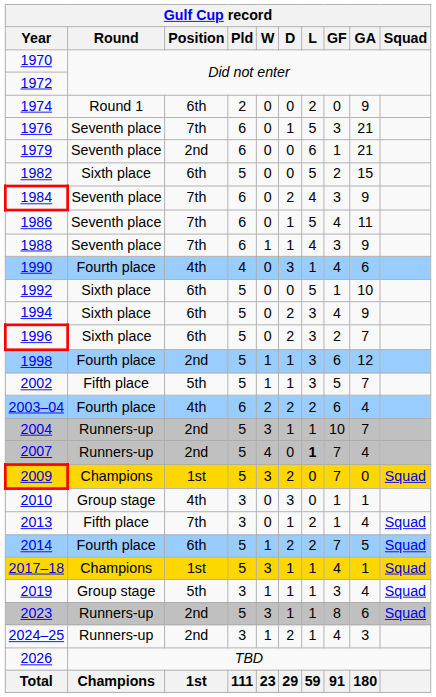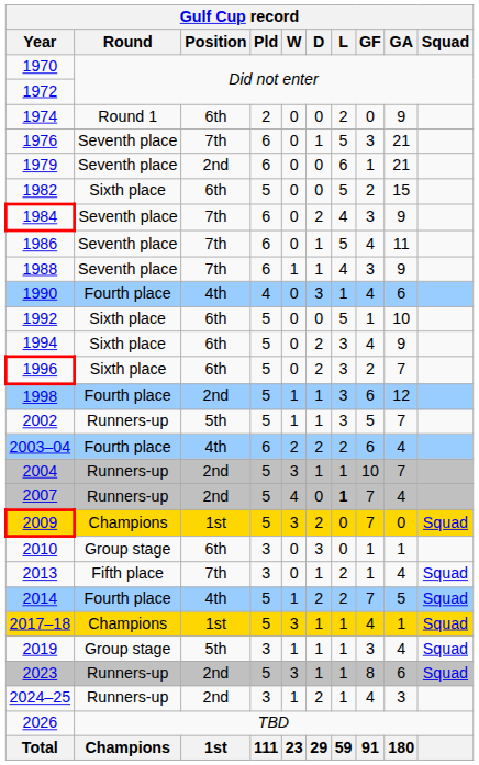 <table class="wikitable" style="text-align: center;">
 <tr>
 <th colspan="10"><a href='#'>Gulf Cup</a> record</th>
 </tr>
 <tr>
 <th>Year</th>
 <th>Round</th>
 <th>Position</th>
 <th>Pld</th>
 <th>W</th>
 <th>D</th>
 <th>L</th>
 <th>GF</th>
 <th>GA</th>
 <th>Squad</th>
 </tr>
 <tr>
 <td> <a href='#'>1970</a></td>
 <td colspan="9" rowspan="2"><em>Did not enter</em></td>
 </tr>
 <tr>
 <td> <a href='#'>1972</a></td>
 </tr>
 <tr>
 <td> <a href='#'>1974</a></td>
 <td>Round 1</td>
 <td>6th</td>
 <td>2</td>
 <td>0</td>
 <td>0</td>
 <td>2</td>
 <td>0</td>
 <td>9</td>
 <td></td>
 </tr>
 <tr>
 <td> <a href='#'>1976</a></td>
 <td>Seventh place</td>
 <td>7th</td>
 <td>6</td>
 <td>0</td>
 <td>1</td>
 <td>5</td>
 <td>3</td>
 <td>21</td>
 <td></td>
 </tr>
 <tr>
 <td> <a href='#'>1979</a></td>
 <td>Seventh place</td>
 <td>2nd</td>
 <td>6</td>
 <td>0</td>
 <td>0</td>
 <td>6</td>
 <td>1</td>
 <td>21</td>
 <td></td>
 </tr>
 <tr>
 <td> <a href='#'>1982</a></td>
 <td>Sixth place</td>
 <td>6th</td>
 <td>5</td>
 <td>0</td>
 <td>0</td>
 <td>5</td>
 <td>2</td>
 <td>15</td>
 <td></td>
 </tr>
 <tr>
 <td style="border: 3px solid red"> <a href='#'>1984</a></td>
 <td>Seventh place</td>
 <td>7th</td>
 <td>6</td>
 <td>0</td>
 <td>2</td>
 <td>4</td>
 <td>3</td>
 <td>9</td>
 <td></td>
 </tr>
 <tr>
 <td> <a href='#'>1986</a></td>
 <td>Seventh place</td>
 <td>7th</td>
 <td>6</td>
 <td>0</td>
 <td>1</td>
 <td>5</td>
 <td>4</td>
 <td>11</td>
 <td></td>
 </tr>
 <tr>
 <td> <a href='#'>1988</a></td>
 <td>Seventh place</td>
 <td>7th</td>
 <td>6</td>
 <td>1</td>
 <td>1</td>
 <td>4</td>
 <td>3</td>
 <td>9</td>
 <td></td>
 </tr>
 <tr bgcolor=#9acdff>
 <td> <a href='#'>1990</a></td>
 <td>Fourth place</td>
 <td>4th</td>
 <td>4</td>
 <td>0</td>
 <td>3</td>
 <td>1</td>
 <td>4</td>
 <td>6</td>
 <td></td>
 </tr>
 <tr>
 <td> <a href='#'>1992</a></td>
 <td>Sixth place</td>
 <td>6th</td>
 <td>5</td>
 <td>0</td>
 <td>0</td>
 <td>5</td>
 <td>1</td>
 <td>10</td>
 <td></td>
 </tr>
 <tr>
 <td> <a href='#'>1994</a></td>
 <td>Sixth place</td>
 <td>6th</td>
 <td>5</td>
 <td>0</td>
 <td>2</td>
 <td>3</td>
 <td>4</td>
 <td>9</td>
 <td></td>
 </tr>
 <tr>
 <td style="border: 3px solid red"> <a href='#'>1996</a></td>
 <td>Sixth place</td>
 <td>6th</td>
 <td>5</td>
 <td>0</td>
 <td>2</td>
 <td>3</td>
 <td>2</td>
 <td>7</td>
 <td></td>
 </tr>
 <tr bgcolor=#9acdff>
 <td> <a href='#'>1998</a></td>
 <td>Fourth place</td>
 <td>2nd</td>
 <td>5</td>
 <td>1</td>
 <td>1</td>
 <td>3</td>
 <td>6</td>
 <td>12</td>
 <td></td>
 </tr>
 <tr>
 <td> <a href='#'>2002</a></td>
-<td>Fifth place</td>
+<td>Runners-up</td>
 <td>5th</td>
 <td>5</td>
 <td>1</td>
 <td>1</td>
 <td>3</td>
 <td>5</td>
 <td>7</td>
 <td></td>
 </tr>
 <tr bgcolor=#9acdff>
 <td> <a href='#'>2003–04</a></td>
 <td>Fourth place</td>
 <td>4th</td>
 <td>6</td>
 <td>2</td>
 <td>2</td>
 <td>2</td>
 <td>6</td>
 <td>4</td>
 <td></td>
 </tr>
 <tr bgcolor=silver>
 <td> <a href='#'>2004</a></td>
 <td>Runners-up</td>
 <td>2nd</td>
 <td>5</td>
 <td>3</td>
 <td>1</td>
 <td>1</td>
 <td>10</td>
 <td>7</td>
 <td></td>
 </tr>
 <tr bgcolor=silver>
 <td> <a href='#'>2007</a></td>
 <td>Runners-up</td>
 <td>2nd</td>
 <td>5</td>
 <td>4</td>
 <td>0</td>
 <td><strong>1</strong></td>
 <td>7</td>
 <td>4</td>
 <td></td>
 </tr>
 <tr bgcolor=gold>
 <td style="border: 3px solid red"> <a href='#'>2009</a></td>
 <td>Champions</td>
 <td>1st</td>
 <td>5</td>
 <td>3</td>
 <td>2</td>
 <td>0</td>
 <td>7</td>
 <td>0</td>
 <td><a href='#'>Squad</a></td>
 </tr>
 <tr>
 <td> <a href='#'>2010</a></td>
 <td>Group stage</td>
-<td>4th</td>
+<td>6th</td>
 <td>3</td>
 <td>0</td>
 <td>3</td>
 <td>0</td>
 <td>1</td>
 <td>1</td>
 <td></td>
 </tr>
 <tr>
 <td> <a href='#'>2013</a></td>
 <td>Fifth place</td>
 <td>7th</td>
 <td>3</td>
 <td>0</td>
 <td>1</td>
 <td>2</td>
 <td>1</td>
 <td>4</td>
 <td><a href='#'>Squad</a></td>
 </tr>
 <tr bgcolor=#9acdff>
 <td> <a href='#'>2014</a></td>
 <td>Fourth place</td>
-<td>6th</td>
+<td>4th</td>
 <td>5</td>
 <td>1</td>
 <td>2</td>
 <td>2</td>
 <td>7</td>
 <td>5</td>
 <td><a href='#'>Squad</a></td>
 </tr>
 <tr bgcolor=gold>
 <td> <a href='#'>2017–18</a></td>
 <td>Champions</td>
 <td>1st</td>
 <td>5</td>
 <td>3</td>
 <td>1</td>
 <td>1</td>
 <td>4</td>
 <td>1</td>
 <td><a href='#'>Squad</a></td>
 </tr>
 <tr>
 <td> <a href='#'>2019</a></td>
 <td>Group stage</td>
 <td>5th</td>
 <td>3</td>
 <td>1</td>
 <td>1</td>
 <td>1</td>
 <td>3</td>
 <td>4</td>
 <td><a href='#'>Squad</a></td>
 </tr>
 <tr bgcolor=silver>
 <td> <a href='#'>2023</a></td>
 <td>Runners-up</td>
 <td>2nd</td>
 <td>5</td>
 <td>3</td>
 <td>1</td>
 <td>1</td>
 <td>8</td>
 <td>6</td>
 <td><a href='#'>Squad</a></td>
 </tr>
 <tr>
 <td> <a href='#'>2024–25</a></td>
 <td>Runners-up</td>
 <td>2nd</td>
 <td>3</td>
 <td>1</td>
 <td>2</td>
 <td>1</td>
 <td>4</td>
 <td>3</td>
 <td></td>
 </tr>
 <tr>
 <td> <a href='#'>2026</a></td>
 <td colspan="9"><em>TBD</em></td>
 </tr>
 <tr>
 <th>Total</th>
 <th>Champions</th>
 <th>1st</th>
 <th>111</th>
 <th>23</th>
 <th>29</th>
 <th>59</th>
 <th>91</th>
 <th>180</th>
 <th></th>
 </tr>
 </table>
